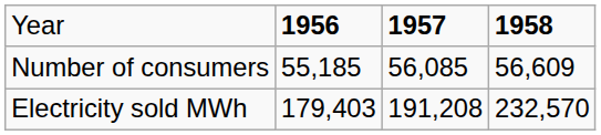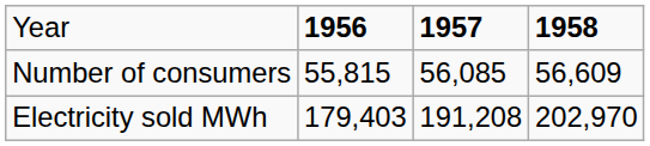 <table class="wikitable">
 <tr>
 <td>Year</td>
 <td><strong>1956</strong></td>
 <td><strong>1957</strong></td>
 <td><strong>1958</strong></td>
 </tr>
 <tr>
 <td>Number of consumers</td>
-<td>55,185</td>
+<td>55,815</td>
 <td>56,085</td>
 <td>56,609</td>
 </tr>
 <tr>
 <td>Electricity sold MWh</td>
 <td>179,403</td>
 <td>191,208</td>
-<td>232,570</td>
+<td>202,970</td>
 </tr>
 </table>
